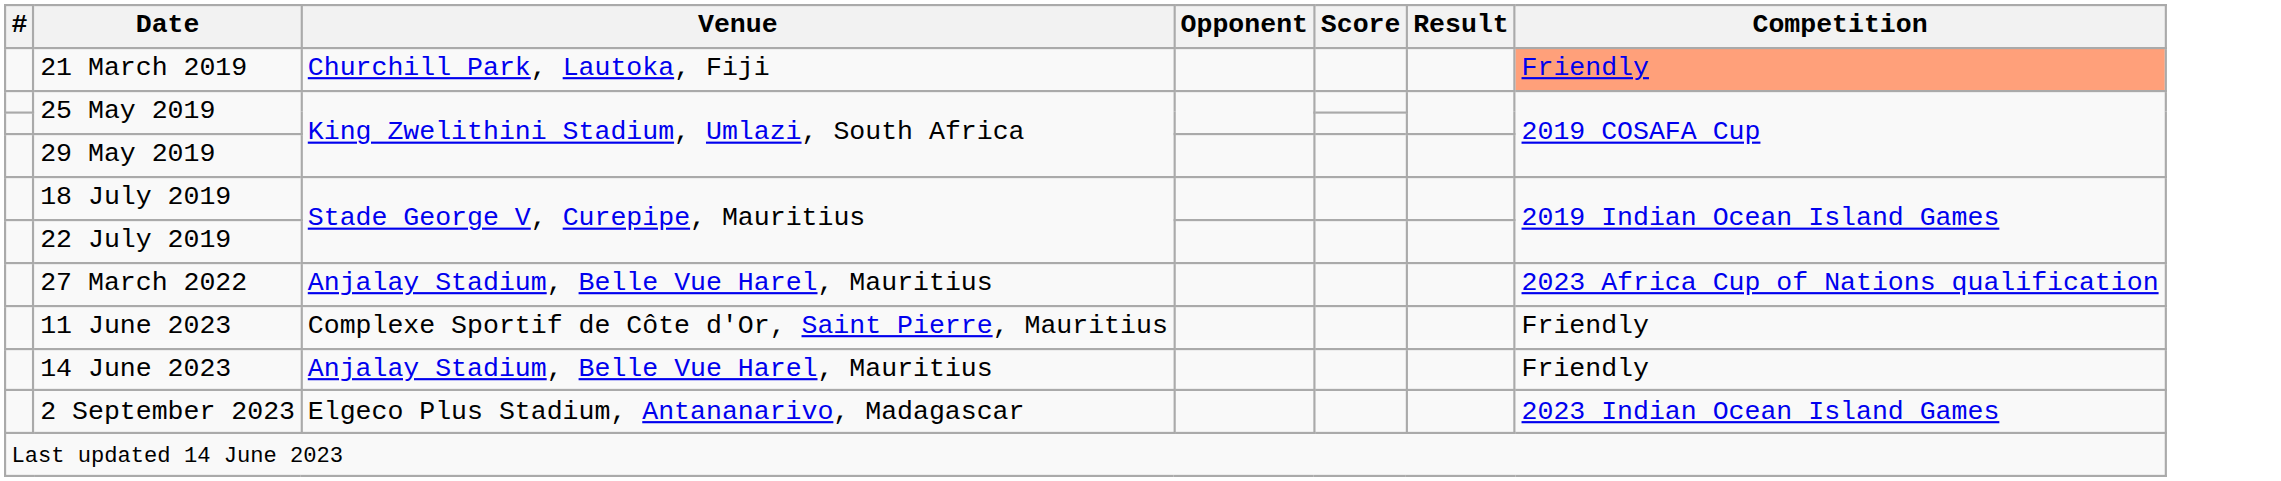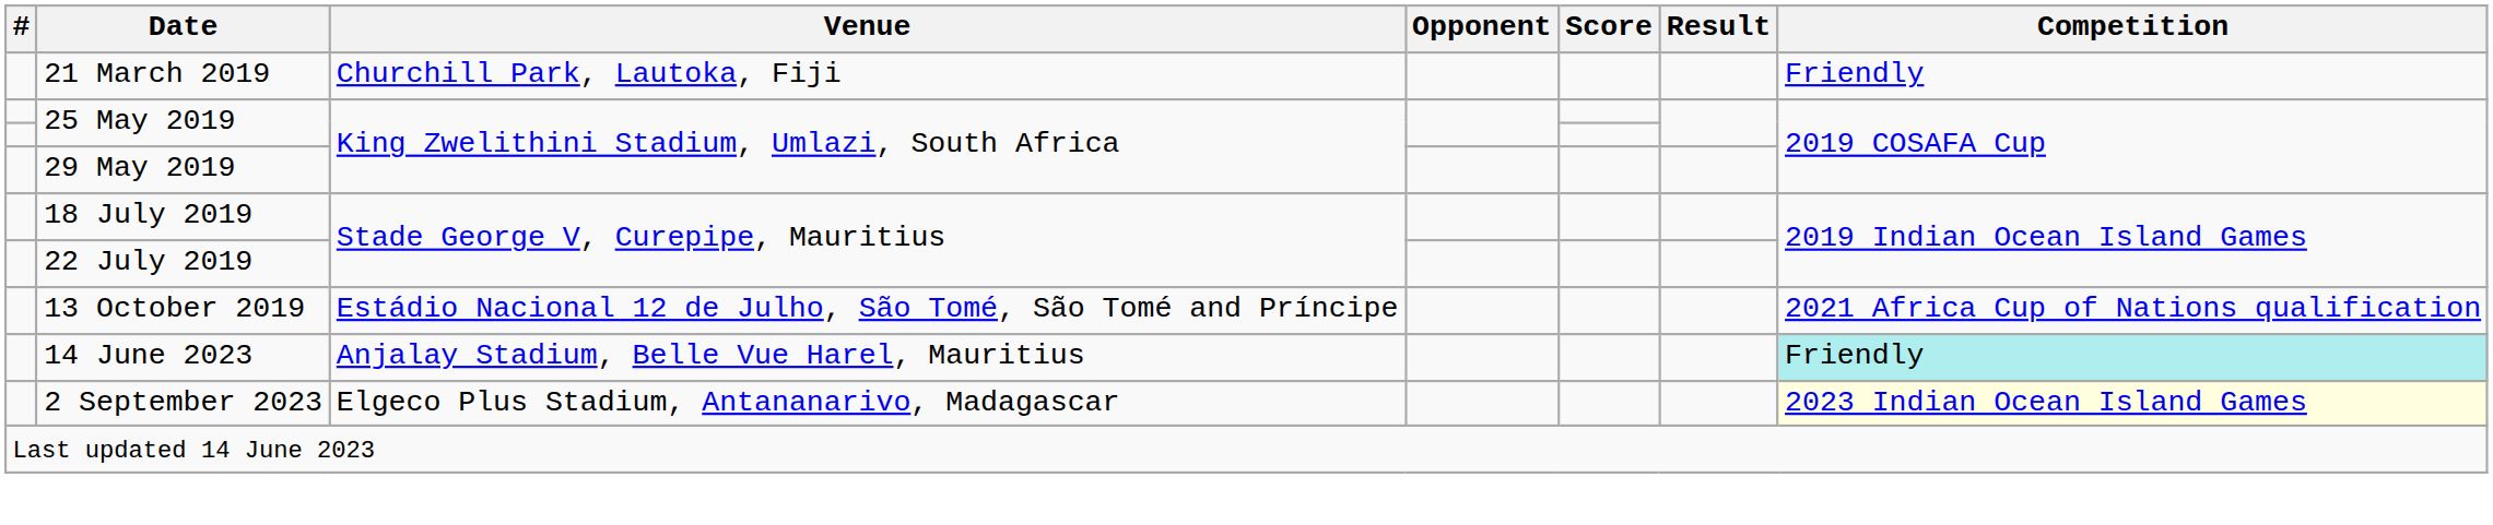 <table class="wikitable" style="font-size:95%">
 <tr>
 <th>#</th>
 <th>Date</th>
 <th>Venue</th>
 <th>Opponent</th>
 <th>Score</th>
 <th>Result</th>
 <th>Competition</th>
 </tr>
 <tr>
 <td></td>
 <td>21 March 2019</td>
 <td><a href='#'>Churchill Park</a>, <a href='#'>Lautoka</a>, Fiji</td>
 <td></td>
 <td></td>
 <td></td>
-<td style="background: lightsalmon;"><a href='#'>Friendly</a></td>
+<td><a href='#'>Friendly</a></td>
 </tr>
 <tr>
 <td></td>
 <td rowspan=2>25 May 2019</td>
 <td rowspan=3><a href='#'>King Zwelithini Stadium</a>, <a href='#'>Umlazi</a>, South Africa</td>
 <td rowspan=2></td>
 <td></td>
 <td rowspan=2></td>
 <td rowspan=3><a href='#'>2019 COSAFA Cup</a></td>
 </tr>
 <tr>
 <td></td>
 <td></td>
 </tr>
 <tr>
 <td></td>
 <td>29 May 2019</td>
 <td></td>
 <td></td>
 <td></td>
 </tr>
 <tr>
 <td></td>
 <td>18 July 2019</td>
 <td rowspan=2><a href='#'>Stade George V</a>, <a href='#'>Curepipe</a>, Mauritius</td>
 <td></td>
 <td></td>
 <td></td>
 <td rowspan=2><a href='#'>2019 Indian Ocean Island Games</a></td>
 </tr>
 <tr>
 <td></td>
 <td>22 July 2019</td>
 <td></td>
 <td></td>
 <td></td>
 </tr>
 <tr>
 <td></td>
-<td>27 March 2022</td>
-<td><a href='#'>Anjalay Stadium</a>, <a href='#'>Belle Vue Harel</a>, Mauritius</td>
+<td>13 October 2019</td>
+<td><a href='#'>Estádio Nacional 12 de Julho</a>, <a href='#'>São Tomé</a>, São Tomé and Príncipe</td>
 <td></td>
 <td></td>
 <td></td>
-<td><a href='#'>2023 Africa Cup of Nations qualification</a></td>
-</tr>
-<tr>
-<td></td>
-<td>11 June 2023</td>
-<td>Complexe Sportif de Côte d'Or, <a href='#'>Saint Pierre</a>, Mauritius</td>
-<td></td>
-<td></td>
-<td></td>
-<td>Friendly</td>
+<td><a href='#'>2021 Africa Cup of Nations qualification</a></td>
 </tr>
 <tr>
 <td></td>
 <td>14 June 2023</td>
 <td><a href='#'>Anjalay Stadium</a>, <a href='#'>Belle Vue Harel</a>, Mauritius</td>
 <td></td>
 <td></td>
 <td></td>
-<td>Friendly</td>
+<td style="background: paleturquoise;">Friendly</td>
 </tr>
 <tr>
 <td></td>
 <td>2 September 2023</td>
 <td>Elgeco Plus Stadium, <a href='#'>Antananarivo</a>, Madagascar</td>
 <td></td>
 <td></td>
 <td></td>
-<td><a href='#'>2023 Indian Ocean Island Games</a></td>
+<td style="background: lightyellow;"><a href='#'>2023 Indian Ocean Island Games</a></td>
 </tr>
 <tr>
 <td colspan="7"><small>Last updated 14 June 2023</small></td>
 </tr>
 </table>
